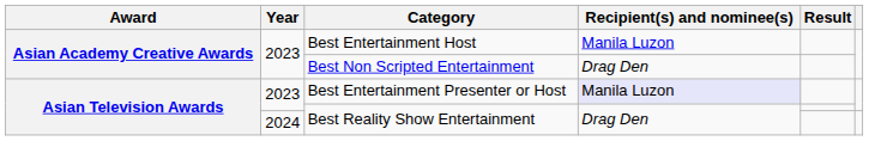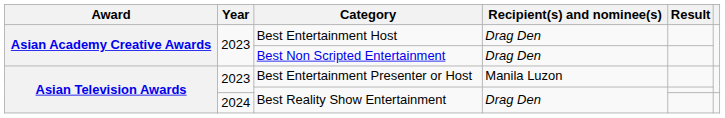 <table class="wikitable sortable plainrowheaders" style="width: 100%;">
 <tr>
 <th scope="col">Award</th>
 <th scope="col">Year</th>
 <th scope="col">Category</th>
 <th scope="col">Recipient(s) and nominee(s)</th>
 <th scope="col" style="width: 5%;">Result</th>
 <th scope="col" class="unsortable"></th>
 </tr>
 <tr>
 <th scope="row" rowspan="2" style="text-align: center;"><a href='#'>Asian Academy Creative Awards</a></th>
 <td rowspan="2" style="text-align: center;">2023</td>
 <td>Best Entertainment Host</td>
-<td><a href='#'>Manila Luzon</a></td>
+<td><em>Drag Den</em></td>
 <td></td>
 <td rowspan="2" style="text-align: center;"></td>
 </tr>
 <tr>
 <td><a href='#'>Best Non Scripted Entertainment</a></td>
 <td><em>Drag Den</em></td>
 <td></td>
 </tr>
 <tr>
 <th scope="row" rowspan="3" style="text-align: center;"><a href='#'>Asian Television Awards</a></th>
 <td rowspan="2" style="text-align: center;">2023</td>
 <td>Best Entertainment Presenter or Host</td>
-<td style="background: lavender;">Manila Luzon</td>
+<td>Manila Luzon</td>
 <td></td>
 <td rowspan="2" style="text-align: center;"></td>
 </tr>
 <tr>
 <td rowspan="2">Best Reality Show Entertainment</td>
 <td rowspan="2"><em>Drag Den</em></td>
 <td></td>
 </tr>
 <tr>
 <td style="text-align: center;">2024</td>
 <td></td>
 <td style="text-align: center;"></td>
 </tr>
 </table>
